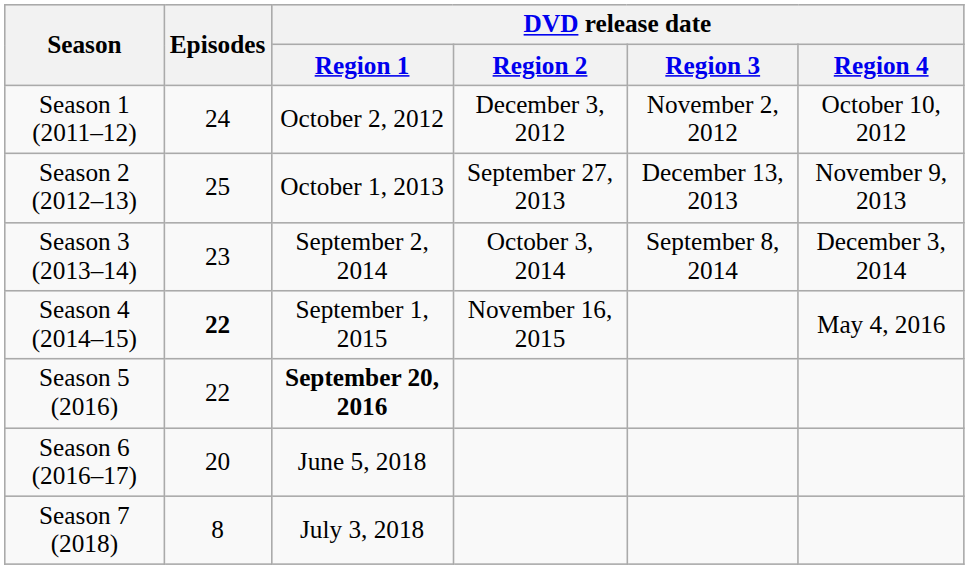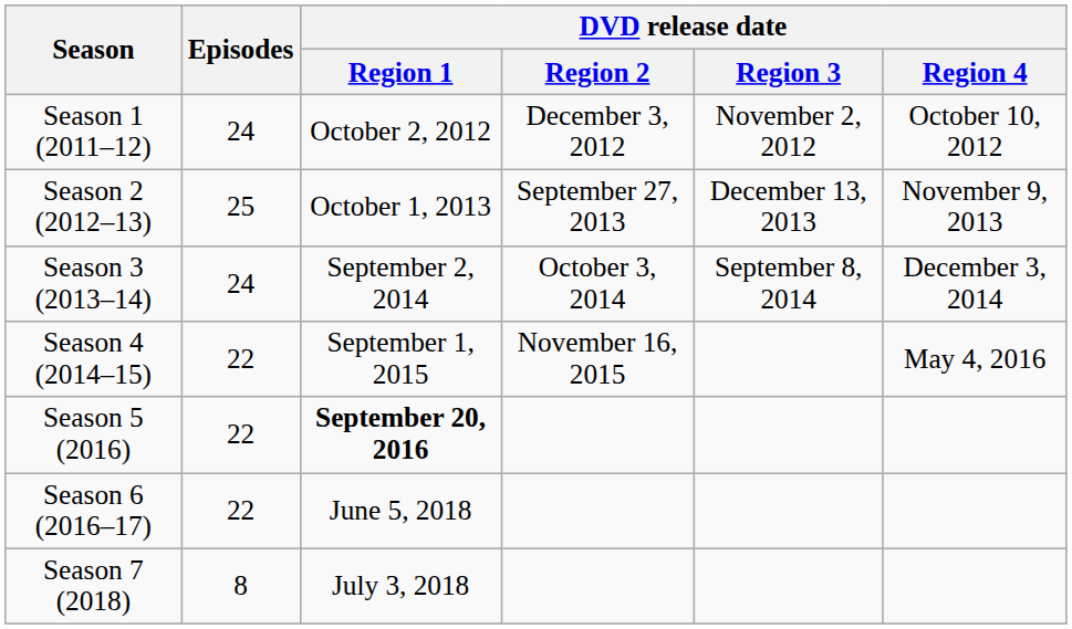 <table class="wikitable plainrowheaders" style="text-align:center;">
 <tr>
 <th rowspan="2" scope="col">Season</th>
 <th rowspan="2" scope="col">Episodes</th>
 <th colspan="4" scope="col"><a href='#'>DVD</a> release date</th>
 </tr>
 <tr>
 <th scope="col"><a href='#'>Region 1</a></th>
 <th scope="col"><a href='#'>Region 2</a></th>
 <th scope="col"><a href='#'>Region 3</a></th>
 <th scope="col"><a href='#'>Region 4</a></th>
 </tr>
 <tr>
 <td scope="row">Season 1 (2011–12)</td>
 <td>24</td>
 <td>October 2, 2012</td>
 <td>December 3, 2012</td>
 <td>November 2, 2012</td>
 <td>October 10, 2012</td>
 </tr>
 <tr>
 <td scope="row">Season 2 (2012–13)</td>
 <td>25</td>
 <td>October 1, 2013</td>
 <td>September 27, 2013</td>
 <td>December 13, 2013</td>
 <td>November 9, 2013</td>
 </tr>
 <tr>
 <td scope="row">Season 3 (2013–14)</td>
-<td>23</td>
+<td>24</td>
 <td>September 2, 2014</td>
 <td>October 3, 2014</td>
 <td>September 8, 2014</td>
 <td>December 3, 2014</td>
 </tr>
 <tr>
 <td scope="row">Season 4 (2014–15)</td>
-<td><strong>22</strong></td>
+<td>22</td>
 <td>September 1, 2015</td>
 <td>November 16, 2015</td>
 <td></td>
 <td>May 4, 2016</td>
 </tr>
 <tr>
 <td scope="row">Season 5 (2016)</td>
 <td>22</td>
 <td><strong>September 20, 2016</strong></td>
 <td></td>
 <td></td>
 <td></td>
 </tr>
 <tr>
 <td scope="row">Season 6 (2016–17)</td>
-<td>20</td>
+<td>22</td>
 <td>June 5, 2018</td>
 <td></td>
 <td></td>
 <td></td>
 </tr>
 <tr>
 <td scope="row">Season 7 (2018)</td>
 <td>8</td>
 <td>July 3, 2018</td>
 <td></td>
 <td></td>
 <td></td>
 </tr>
 </table>
